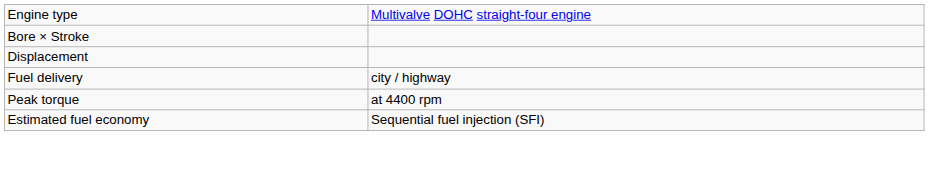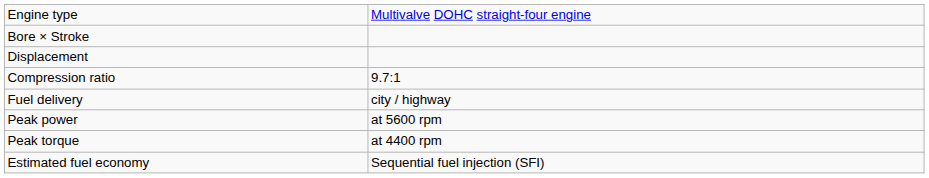 <table class="wikitable" style="width:70%;">
 <tr>
 <td>Engine type</td>
 <td><a href='#'>Multivalve</a> <a href='#'>DOHC</a> <a href='#'>straight-four engine</a></td>
 </tr>
 <tr>
 <td>Bore × Stroke</td>
 <td></td>
 </tr>
 <tr>
 <td>Displacement</td>
 <td></td>
 </tr>
 <tr>
+<td>Compression ratio</td>
+<td>9.7:1</td>
+</tr>
+<tr>
 <td>Fuel delivery</td>
 <td> city /  highway</td>
+</tr>
+<tr>
+<td>Peak power</td>
+<td> at 5600 rpm</td>
 </tr>
 <tr>
 <td>Peak torque</td>
 <td> at 4400 rpm</td>
 </tr>
 <tr>
 <td>Estimated fuel economy</td>
 <td>Sequential fuel injection (SFI)</td>
 </tr>
 </table>
